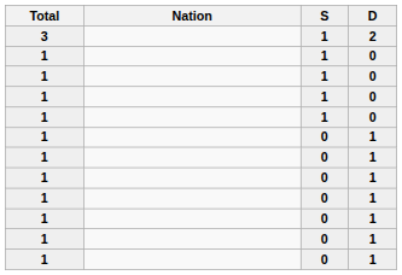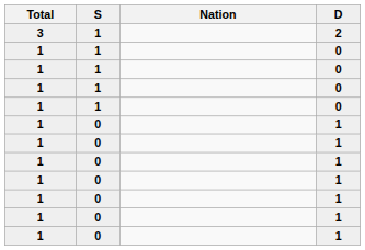 <table class="sortable wikitable" style="font-size:90%;">
 <tr>
 <th width=81>Total</th>
+<th width=47 style="background:#efefef"> S </th>
 <th width=236>Nation</th>
-<th width=47 style="background:#efefef"> S </th>
 <th width=47 style="background:#efefef"> D </th>
 </tr>
 <tr align=center>
 <td bgcolor=#efefef><strong>3</strong></td>
+<td bgcolor=#efefef><strong>1</strong></td>
 <td align=left></td>
-<td bgcolor=#efefef><strong>1</strong></td>
 <td bgcolor=#efefef><strong>2</strong></td>
 </tr>
 <tr align=center>
 <td bgcolor=#efefef><strong>1</strong></td>
+<td bgcolor=#efefef><strong>1</strong></td>
 <td align=left></td>
-<td bgcolor=#efefef><strong>1</strong></td>
 <td bgcolor=#efefef><strong>0</strong></td>
 </tr>
 <tr align=center>
 <td bgcolor=#efefef><strong>1</strong></td>
+<td bgcolor=#efefef><strong>1</strong></td>
 <td align=left></td>
-<td bgcolor=#efefef><strong>1</strong></td>
 <td bgcolor=#efefef><strong>0</strong></td>
 </tr>
 <tr align=center>
 <td bgcolor=#efefef><strong>1</strong></td>
+<td bgcolor=#efefef><strong>1</strong></td>
 <td align=left></td>
-<td bgcolor=#efefef><strong>1</strong></td>
 <td bgcolor=#efefef><strong>0</strong></td>
 </tr>
 <tr align=center>
 <td bgcolor=#efefef><strong>1</strong></td>
+<td bgcolor=#efefef><strong>1</strong></td>
 <td align=left></td>
-<td bgcolor=#efefef><strong>1</strong></td>
 <td bgcolor=#efefef><strong>0</strong></td>
 </tr>
 <tr align=center>
 <td bgcolor=#efefef><strong>1</strong></td>
+<td bgcolor=#efefef><strong>0</strong></td>
 <td align=left></td>
-<td bgcolor=#efefef><strong>0</strong></td>
 <td bgcolor=#efefef><strong>1</strong></td>
 </tr>
 <tr align=center>
 <td bgcolor=#efefef><strong>1</strong></td>
+<td bgcolor=#efefef><strong>0</strong></td>
 <td align=left></td>
-<td bgcolor=#efefef><strong>0</strong></td>
 <td bgcolor=#efefef><strong>1</strong></td>
 </tr>
 <tr align=center>
 <td bgcolor=#efefef><strong>1</strong></td>
+<td bgcolor=#efefef><strong>0</strong></td>
 <td align=left></td>
-<td bgcolor=#efefef><strong>0</strong></td>
 <td bgcolor=#efefef><strong>1</strong></td>
 </tr>
 <tr align=center>
 <td bgcolor=#efefef><strong>1</strong></td>
+<td bgcolor=#efefef><strong>0</strong></td>
 <td align=left></td>
-<td bgcolor=#efefef><strong>0</strong></td>
 <td bgcolor=#efefef><strong>1</strong></td>
 </tr>
 <tr align=center>
 <td bgcolor=#efefef><strong>1</strong></td>
+<td bgcolor=#efefef><strong>0</strong></td>
 <td align=left></td>
-<td bgcolor=#efefef><strong>0</strong></td>
 <td bgcolor=#efefef><strong>1</strong></td>
 </tr>
 <tr align=center>
 <td bgcolor=#efefef><strong>1</strong></td>
+<td bgcolor=#efefef><strong>0</strong></td>
 <td align=left></td>
-<td bgcolor=#efefef><strong>0</strong></td>
 <td bgcolor=#efefef><strong>1</strong></td>
 </tr>
 <tr align=center>
 <td bgcolor=#efefef><strong>1</strong></td>
+<td bgcolor=#efefef><strong>0</strong></td>
 <td align=left></td>
-<td bgcolor=#efefef><strong>0</strong></td>
 <td bgcolor=#efefef><strong>1</strong></td>
 </tr>
 </table>
